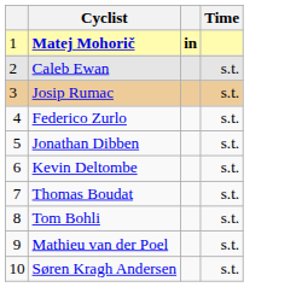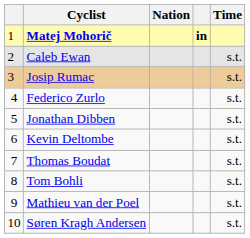 <table class="wikitable">
 <tr>
 <th scope=col></th>
 <th scope=col>Cyclist</th>
+<th scope=col>Nation</th>
 <th scope=col></th>
 <th scope=col>Time</th>
 </tr>
 <tr bgcolor=fffcaf>
 <td>1</td>
 <td><strong><a href='#'>Matej Mohorič</a></strong></td>
+<td><strong></strong></td>
 <td align=center><strong>in</strong></td>
 <td align=center><strong></strong></td>
 </tr>
 <tr bgcolor=e5e5e5>
 <td>2</td>
 <td><a href='#'>Caleb Ewan</a></td>
 <td></td>
+<td></td>
 <td align=right>s.t.</td>
 </tr>
 <tr bgcolor=eecc99>
 <td>3</td>
 <td><a href='#'>Josip Rumac</a></td>
+<td></td>
 <td></td>
 <td align=right>s.t.</td>
 </tr>
 <tr>
 <td align=center>4</td>
 <td><a href='#'>Federico Zurlo</a></td>
 <td></td>
+<td></td>
 <td align=right>s.t.</td>
 </tr>
 <tr>
 <td align=center>5</td>
 <td><a href='#'>Jonathan Dibben</a></td>
+<td></td>
 <td></td>
 <td align=right>s.t.</td>
 </tr>
 <tr>
 <td align=center>6</td>
 <td><a href='#'>Kevin Deltombe</a></td>
 <td></td>
+<td></td>
 <td align=right>s.t.</td>
 </tr>
 <tr>
 <td align=center>7</td>
 <td><a href='#'>Thomas Boudat</a></td>
+<td></td>
 <td></td>
 <td align=right>s.t.</td>
 </tr>
 <tr>
 <td align=center>8</td>
 <td><a href='#'>Tom Bohli</a></td>
 <td></td>
+<td></td>
 <td align=right>s.t.</td>
 </tr>
 <tr>
 <td align=center>9</td>
 <td><a href='#'>Mathieu van der Poel</a></td>
+<td></td>
 <td></td>
 <td align=right>s.t.</td>
 </tr>
 <tr>
 <td align=center>10</td>
 <td><a href='#'>Søren Kragh Andersen</a></td>
 <td></td>
+<td></td>
 <td align=right>s.t.</td>
 </tr>
 </table>
